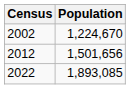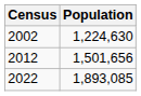 <table class="wikitable sortable">
 <tr>
 <th>Census</th>
 <th>Population</th>
 </tr>
 <tr>
 <td>2002</td>
-<td style="text-align:right;">1,224,670</td>
+<td style="text-align:right;">1,224,630</td>
 </tr>
 <tr>
 <td>2012</td>
 <td style="text-align:right;">1,501,656</td>
 </tr>
 <tr>
 <td>2022</td>
 <td style="text-align:right;">1,893,085</td>
 </tr>
 </table>
